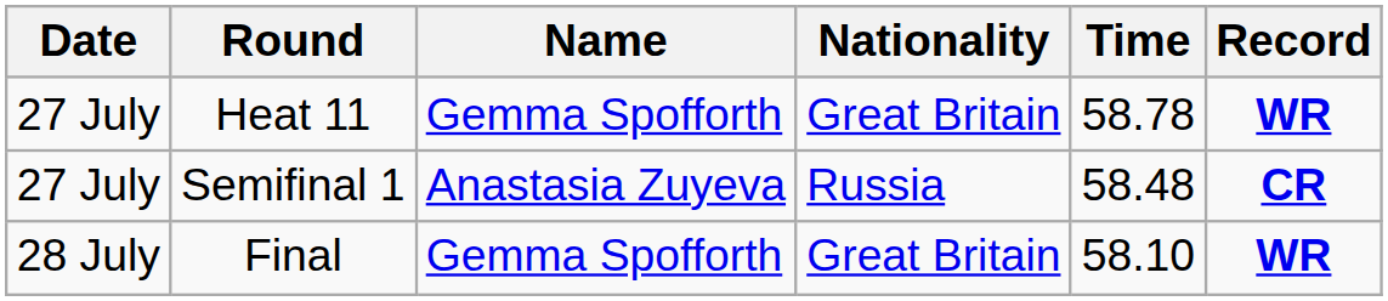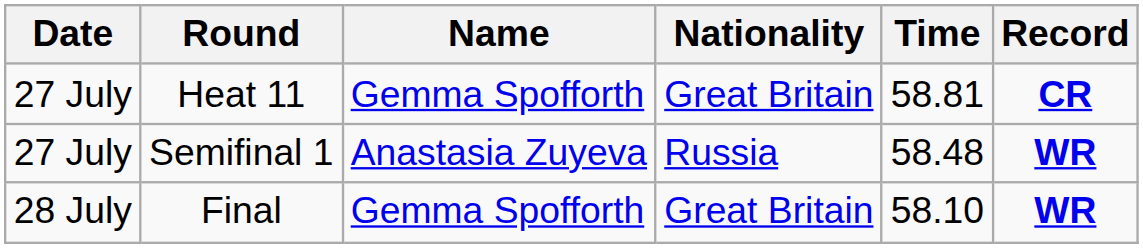 <table class="wikitable" style="text-align:center">
 <tr>
 <th>Date</th>
 <th>Round</th>
 <th>Name</th>
 <th>Nationality</th>
 <th>Time</th>
 <th>Record</th>
 </tr>
 <tr>
 <td>27 July</td>
 <td>Heat 11</td>
 <td align="left"><a href='#'>Gemma Spofforth</a></td>
 <td align="left"> <a href='#'>Great Britain</a></td>
-<td>58.78</td>
-<td><strong><a href='#'>WR</a></strong></td>
+<td>58.81</td>
+<td><strong><a href='#'>CR</a></strong></td>
 </tr>
 <tr>
 <td>27 July</td>
 <td>Semifinal 1</td>
 <td align="left"><a href='#'>Anastasia Zuyeva</a></td>
 <td align="left"> <a href='#'>Russia</a></td>
 <td>58.48</td>
-<td><strong><a href='#'>CR</a></strong></td>
+<td><strong><a href='#'>WR</a></strong></td>
 </tr>
 <tr>
 <td>28 July</td>
 <td>Final</td>
 <td align="left"><a href='#'>Gemma Spofforth</a></td>
 <td align="left"> <a href='#'>Great Britain</a></td>
 <td>58.10</td>
 <td><strong><a href='#'>WR</a></strong></td>
 </tr>
 </table>
